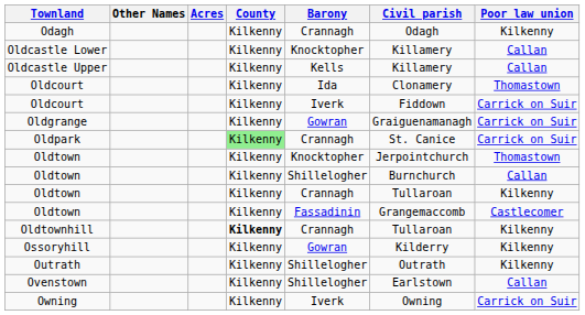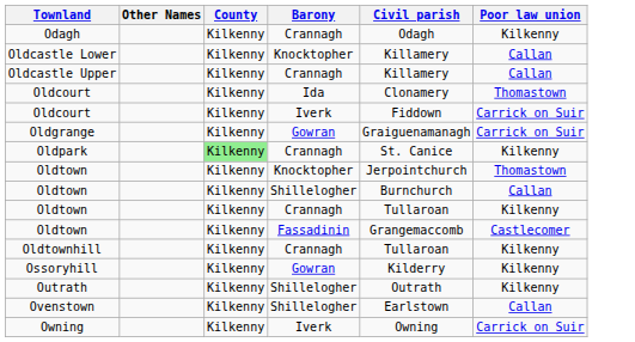 <table class="wikitable sortable" style="border:1px; text-align:center">
 <tr>
 <th><a href='#'>Townland</a></th>
 <th>Other Names</th>
-<th><a href='#'>Acres</a></th>
 <th><a href='#'>County</a></th>
 <th><a href='#'>Barony</a></th>
 <th><a href='#'>Civil parish</a></th>
 <th><a href='#'>Poor law union</a></th>
 </tr>
 <tr>
 <td>Odagh</td>
-<td></td>
 <td></td>
 <td>Kilkenny</td>
 <td>Crannagh</td>
 <td>Odagh</td>
 <td>Kilkenny</td>
 </tr>
 <tr>
 <td>Oldcastle Lower</td>
 <td></td>
-<td></td>
 <td>Kilkenny</td>
 <td>Knocktopher</td>
 <td>Killamery</td>
 <td><a href='#'>Callan</a></td>
 </tr>
 <tr>
 <td>Oldcastle Upper</td>
 <td></td>
-<td></td>
 <td>Kilkenny</td>
-<td>Kells</td>
+<td>Crannagh</td>
 <td>Killamery</td>
 <td><a href='#'>Callan</a></td>
 </tr>
 <tr>
 <td>Oldcourt</td>
-<td></td>
 <td></td>
 <td>Kilkenny</td>
 <td>Ida</td>
 <td>Clonamery</td>
 <td><a href='#'>Thomastown</a></td>
 </tr>
 <tr>
 <td>Oldcourt</td>
 <td></td>
-<td></td>
 <td>Kilkenny</td>
 <td>Iverk</td>
 <td>Fiddown</td>
 <td><a href='#'>Carrick on Suir</a></td>
 </tr>
 <tr>
 <td>Oldgrange</td>
-<td></td>
 <td></td>
 <td>Kilkenny</td>
 <td><a href='#'>Gowran</a></td>
 <td>Graiguenamanagh</td>
 <td><a href='#'>Carrick on Suir</a></td>
 </tr>
 <tr>
 <td>Oldpark</td>
 <td></td>
-<td></td>
 <td style="background: lightgreen;">Kilkenny</td>
 <td>Crannagh</td>
 <td>St. Canice</td>
-<td><a href='#'>Carrick on Suir</a></td>
+<td>Kilkenny</td>
 </tr>
 <tr>
 <td>Oldtown</td>
-<td></td>
 <td></td>
 <td>Kilkenny</td>
 <td>Knocktopher</td>
 <td>Jerpointchurch</td>
 <td><a href='#'>Thomastown</a></td>
 </tr>
 <tr>
 <td>Oldtown</td>
 <td></td>
-<td></td>
 <td>Kilkenny</td>
 <td>Shillelogher</td>
 <td>Burnchurch</td>
 <td><a href='#'>Callan</a></td>
 </tr>
 <tr>
 <td>Oldtown</td>
-<td></td>
 <td></td>
 <td>Kilkenny</td>
 <td>Crannagh</td>
 <td>Tullaroan</td>
 <td>Kilkenny</td>
 </tr>
 <tr>
 <td>Oldtown</td>
 <td></td>
-<td></td>
 <td>Kilkenny</td>
 <td><a href='#'>Fassadinin</a></td>
 <td>Grangemaccomb</td>
 <td><a href='#'>Castlecomer</a></td>
 </tr>
 <tr>
 <td>Oldtownhill</td>
 <td></td>
-<td></td>
-<td><strong>Kilkenny</strong></td>
+<td>Kilkenny</td>
 <td>Crannagh</td>
 <td>Tullaroan</td>
 <td>Kilkenny</td>
 </tr>
 <tr>
 <td>Ossoryhill</td>
-<td></td>
 <td></td>
 <td>Kilkenny</td>
 <td><a href='#'>Gowran</a></td>
 <td>Kilderry</td>
 <td>Kilkenny</td>
 </tr>
 <tr>
 <td>Outrath</td>
 <td></td>
-<td></td>
 <td>Kilkenny</td>
 <td>Shillelogher</td>
 <td>Outrath</td>
 <td>Kilkenny</td>
 </tr>
 <tr>
 <td>Ovenstown</td>
-<td></td>
 <td></td>
 <td>Kilkenny</td>
 <td>Shillelogher</td>
 <td>Earlstown</td>
 <td><a href='#'>Callan</a></td>
 </tr>
 <tr>
 <td>Owning</td>
 <td></td>
-<td></td>
 <td>Kilkenny</td>
 <td>Iverk</td>
 <td>Owning</td>
 <td><a href='#'>Carrick on Suir</a></td>
 </tr>
 </table>
